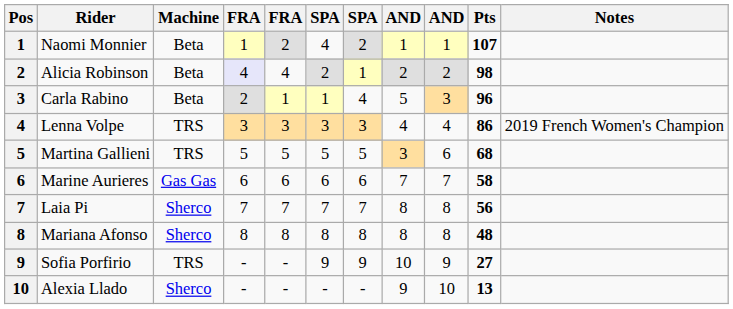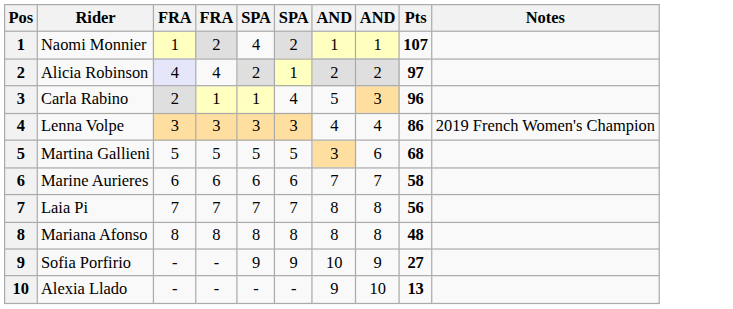 <table class="wikitable" style="font-size: 85%; text-align:center">
 <tr valign="top">
 <th valign="middle">Pos</th>
 <th valign="middle">Rider</th>
-<th valign="middle">Machine</th>
 <th>FRA<br></th>
 <th>FRA<br></th>
 <th>SPA<br></th>
 <th>SPA<br></th>
 <th>AND<br></th>
 <th>AND<br></th>
 <th valign="middle">Pts</th>
 <th>Notes</th>
 </tr>
 <tr>
 <th>1</th>
 <td align="left"> Naomi Monnier</td>
-<td>Beta</td>
 <td style="background:#ffffbf;">1</td>
 <td style="background:#dfdfdf;">2</td>
 <td>4</td>
 <td style="background:#dfdfdf;">2</td>
 <td style="background:#ffffbf;">1</td>
 <td style="background:#ffffbf;">1</td>
 <td><strong>107</strong></td>
 <td></td>
 </tr>
 <tr>
 <th>2</th>
 <td align="left"> Alicia Robinson</td>
-<td>Beta</td>
 <td style="background: lavender;">4</td>
 <td>4</td>
 <td style="background:#dfdfdf;">2</td>
 <td style="background:#ffffbf;">1</td>
 <td style="background:#dfdfdf;">2</td>
 <td style="background:#dfdfdf;">2</td>
-<td><strong>98</strong></td>
+<td><strong>97</strong></td>
 <td></td>
 </tr>
 <tr>
 <th>3</th>
 <td align="left"> Carla Rabino</td>
-<td>Beta</td>
 <td style="background:#dfdfdf;">2</td>
 <td style="background:#ffffbf;">1</td>
 <td style="background:#ffffbf;">1</td>
 <td>4</td>
 <td>5</td>
 <td style="background:#ffdf9f;">3</td>
 <td><strong>96</strong></td>
 <td></td>
 </tr>
 <tr>
 <th>4</th>
 <td align="left"> Lenna Volpe</td>
-<td>TRS</td>
 <td style="background:#ffdf9f;">3</td>
 <td style="background:#ffdf9f;">3</td>
 <td style="background:#ffdf9f;">3</td>
 <td style="background:#ffdf9f;">3</td>
 <td>4</td>
 <td>4</td>
 <td><strong>86</strong></td>
 <td>2019 French Women's Champion</td>
 </tr>
 <tr>
 <th>5</th>
 <td align="left"> Martina Gallieni</td>
-<td>TRS</td>
 <td>5</td>
 <td>5</td>
 <td>5</td>
 <td>5</td>
 <td style="background:#ffdf9f;">3</td>
 <td>6</td>
 <td><strong>68</strong></td>
 <td></td>
 </tr>
 <tr>
 <th>6</th>
 <td align="left"> Marine Aurieres</td>
-<td><a href='#'>Gas Gas</a></td>
 <td>6</td>
 <td>6</td>
 <td>6</td>
 <td>6</td>
 <td>7</td>
 <td>7</td>
 <td><strong>58</strong></td>
 <td></td>
 </tr>
 <tr>
 <th>7</th>
 <td align="left"> Laia Pi</td>
-<td><a href='#'>Sherco</a></td>
 <td>7</td>
 <td>7</td>
 <td>7</td>
 <td>7</td>
 <td>8</td>
 <td>8</td>
 <td><strong>56</strong></td>
 <td></td>
 </tr>
 <tr>
 <th>8</th>
 <td align="left"> Mariana Afonso</td>
-<td><a href='#'>Sherco</a></td>
 <td>8</td>
 <td>8</td>
 <td>8</td>
 <td>8</td>
 <td>8</td>
 <td>8</td>
 <td><strong>48</strong></td>
 <td></td>
 </tr>
 <tr>
 <th>9</th>
 <td align="left"> Sofia Porfirio</td>
-<td>TRS</td>
 <td>-</td>
 <td>-</td>
 <td>9</td>
 <td>9</td>
 <td>10</td>
 <td>9</td>
 <td><strong>27</strong></td>
 <td></td>
 </tr>
 <tr>
 <th>10</th>
 <td align="left"> Alexia Llado</td>
-<td><a href='#'>Sherco</a></td>
 <td>-</td>
 <td>-</td>
 <td>-</td>
 <td>-</td>
 <td>9</td>
 <td>10</td>
 <td><strong>13</strong></td>
 <td></td>
 </tr>
 </table>
